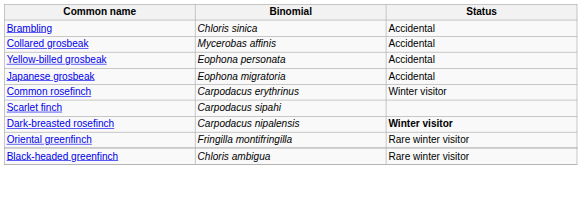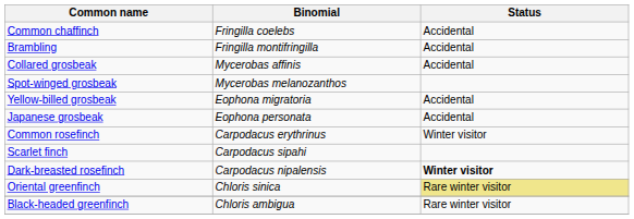 <table width=72% class="wikitable">
 <tr>
 <th width=24%>Common name</th>
 <th width=24%>Binomial</th>
 <th width=24%>Status</th>
 </tr>
 <tr>
+<td><a href='#'>Common chaffinch</a></td>
+<td><em>Fringilla coelebs</em></td>
+<td>Accidental</td>
+</tr>
+<tr>
 <td><a href='#'>Brambling</a></td>
-<td><em>Chloris sinica</em></td>
+<td><em>Fringilla montifringilla</em></td>
 <td>Accidental</td>
 </tr>
 <tr>
 <td><a href='#'>Collared grosbeak</a></td>
 <td><em>Mycerobas affinis</em></td>
 <td>Accidental</td>
 </tr>
 <tr>
+<td><a href='#'>Spot-winged grosbeak</a></td>
+<td><em>Mycerobas melanozanthos</em></td>
+<td></td>
+</tr>
+<tr>
 <td><a href='#'>Yellow-billed grosbeak</a></td>
-<td><em>Eophona personata</em></td>
+<td><em>Eophona migratoria</em></td>
 <td>Accidental</td>
 </tr>
 <tr>
 <td><a href='#'>Japanese grosbeak</a></td>
-<td><em>Eophona migratoria</em></td>
+<td><em>Eophona personata</em></td>
 <td>Accidental</td>
 </tr>
 <tr>
 <td><a href='#'>Common rosefinch</a></td>
 <td><em>Carpodacus erythrinus</em></td>
 <td>Winter visitor</td>
 </tr>
 <tr>
 <td><a href='#'>Scarlet finch</a></td>
 <td><em>Carpodacus sipahi</em></td>
 <td></td>
 </tr>
 <tr>
 <td><a href='#'>Dark-breasted rosefinch</a></td>
 <td><em>Carpodacus nipalensis</em></td>
 <td><strong>Winter visitor</strong></td>
 </tr>
 <tr>
 <td><a href='#'>Oriental greenfinch</a></td>
-<td><em>Fringilla montifringilla</em></td>
-<td>Rare winter visitor</td>
+<td><em>Chloris sinica</em></td>
+<td style="background: khaki;">Rare winter visitor</td>
 </tr>
 <tr>
 </tr>
 <tr>
 <td><a href='#'>Black-headed greenfinch</a></td>
 <td><em>Chloris ambigua</em></td>
 <td>Rare winter visitor</td>
 </tr>
 <tr>
 </tr>
 </table>
